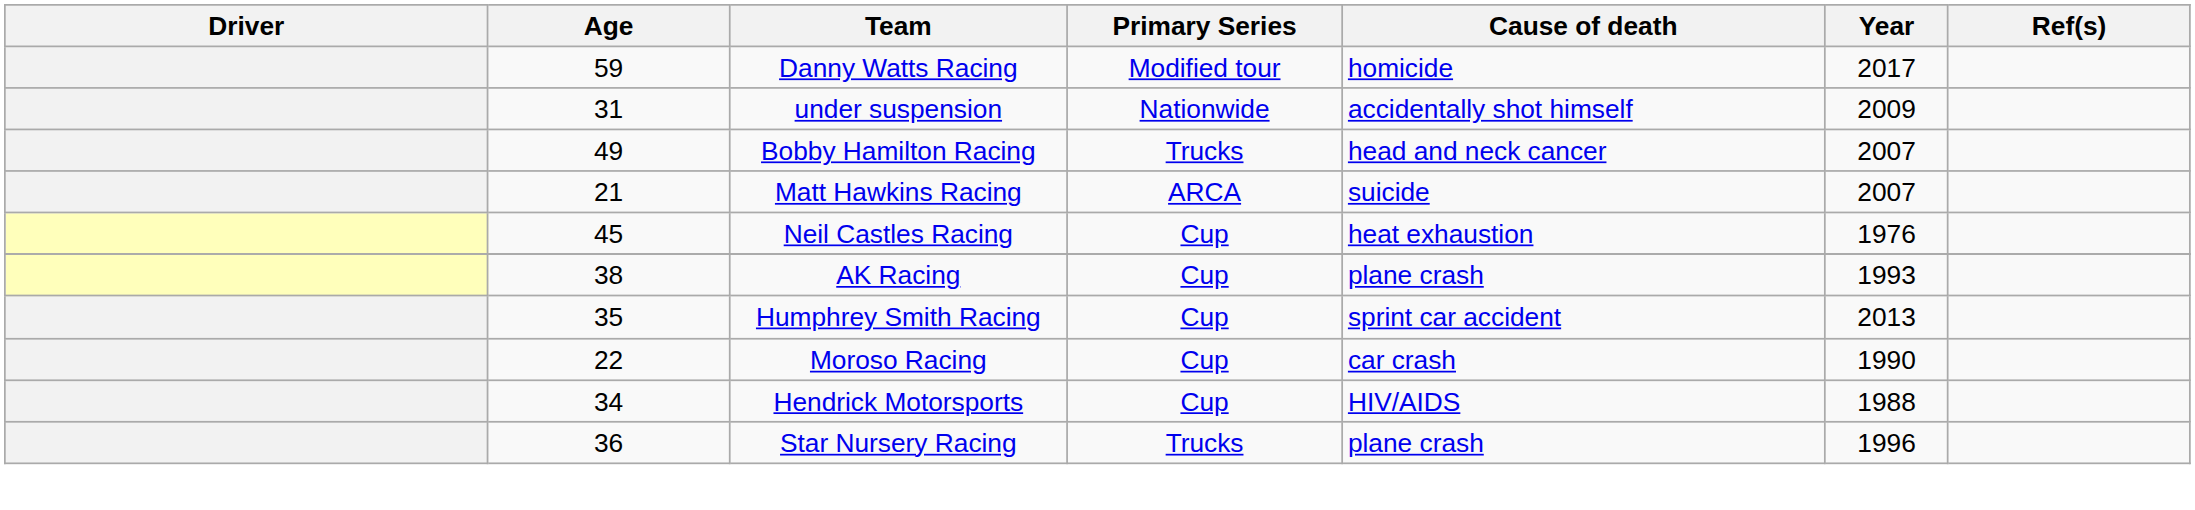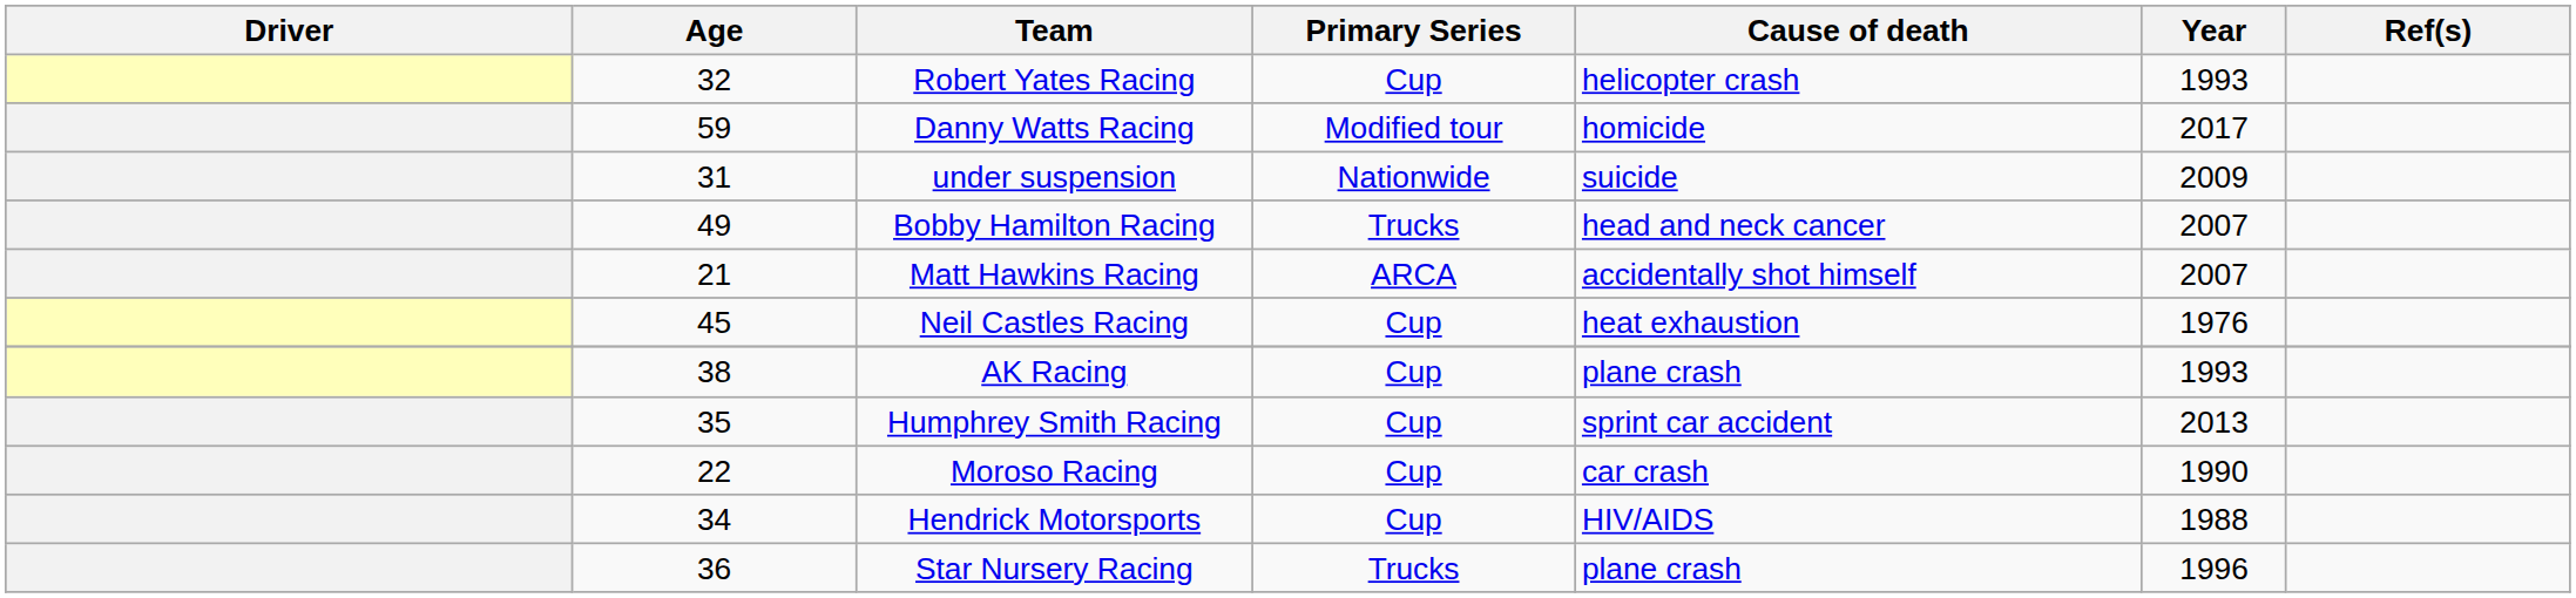 <table class="wikitable sortable plainrowheaders" style="width: 100%; font-size:95%; text-align:center;">
 <tr>
 <th scope="col" style="width: 10%;">Driver</th>
 <th scope="col" style="width: 5%;">Age</th>
 <th scope="col" style="width: 7%;">Team</th>
 <th scope="col" style="width: 5%;">Primary Series</th>
 <th scope="col" style="width: 10%;">Cause of death</th>
 <th scope="col" style="width: 2%;">Year</th>
 <th scope="col" class=unsortable style="width: 5%;">Ref(s)</th>
+</tr>
+<tr>
+<th !scope="row" style="text-align:center; background:#ffb;"></th>
+<td>32</td>
+<td><a href='#'>Robert Yates Racing</a></td>
+<td><a href='#'>Cup</a></td>
+<td align=left><a href='#'>helicopter crash</a></td>
+<td>1993</td>
+<td></td>
 </tr>
 <tr>
 <th scope="row" style="text-align:center"></th>
 <td>59</td>
 <td><a href='#'>Danny Watts Racing</a></td>
 <td><a href='#'>Modified tour</a></td>
 <td align=left><a href='#'>homicide</a></td>
 <td>2017</td>
 <td></td>
 </tr>
 <tr>
 <th scope="row" style="text-align:center"></th>
 <td>31</td>
 <td><a href='#'>under suspension</a></td>
 <td><a href='#'>Nationwide</a></td>
-<td align=left><a href='#'>accidentally shot himself</a></td>
+<td align=left><a href='#'>suicide</a></td>
 <td>2009</td>
 <td></td>
 </tr>
 <tr>
 <th scope="row" style="text-align:center"></th>
 <td>49</td>
 <td><a href='#'>Bobby Hamilton Racing</a></td>
 <td><a href='#'>Trucks</a></td>
 <td align=left><a href='#'>head and neck cancer</a></td>
 <td>2007</td>
 <td></td>
 </tr>
 <tr>
 <th scope="row" style="text-align:center"></th>
 <td>21</td>
 <td><a href='#'>Matt Hawkins Racing</a></td>
 <td><a href='#'>ARCA</a></td>
-<td align=left><a href='#'>suicide</a></td>
+<td align=left><a href='#'>accidentally shot himself</a></td>
 <td>2007</td>
 <td></td>
 </tr>
 <tr>
 <th !scope="row" style="text-align:center; background:#ffb;"></th>
 <td>45</td>
 <td><a href='#'>Neil Castles Racing</a></td>
 <td><a href='#'>Cup</a></td>
 <td align=left><a href='#'>heat exhaustion</a></td>
 <td>1976</td>
 <td></td>
 </tr>
 <tr>
 </tr>
 <tr>
 <th !scope="row" style="text-align:center; background:#ffb;"></th>
 <td>38</td>
 <td><a href='#'>AK Racing</a></td>
 <td><a href='#'>Cup</a></td>
 <td align=left><a href='#'>plane crash</a></td>
 <td>1993</td>
 <td></td>
 </tr>
 <tr>
 <th scope="row" style="text-align:center"></th>
 <td>35</td>
 <td><a href='#'>Humphrey Smith Racing</a></td>
 <td><a href='#'>Cup</a></td>
 <td align=left><a href='#'>sprint car accident</a></td>
 <td>2013</td>
 <td></td>
 </tr>
 <tr>
 <th scope="row" style="text-align:center"></th>
 <td>22</td>
 <td><a href='#'>Moroso Racing</a></td>
 <td><a href='#'>Cup</a></td>
 <td align=left><a href='#'>car crash</a></td>
 <td>1990</td>
 <td></td>
 </tr>
 <tr>
 <th scope="row" style="text-align:center"></th>
 <td>34</td>
 <td><a href='#'>Hendrick Motorsports</a></td>
 <td><a href='#'>Cup</a></td>
 <td align=left><a href='#'>HIV/AIDS</a></td>
 <td>1988</td>
 <td></td>
 </tr>
 <tr>
 <th scope="row" style="text-align:center"></th>
 <td>36</td>
 <td><a href='#'>Star Nursery Racing</a></td>
 <td><a href='#'>Trucks</a></td>
 <td align=left><a href='#'>plane crash</a></td>
 <td>1996</td>
 <td></td>
 </tr>
 </table>
